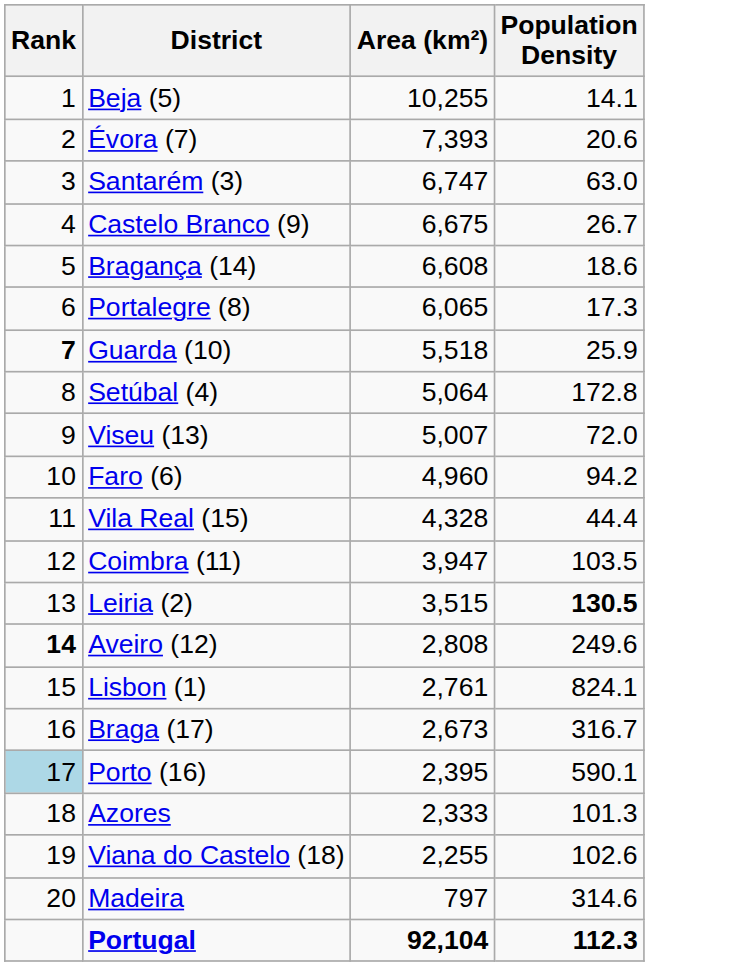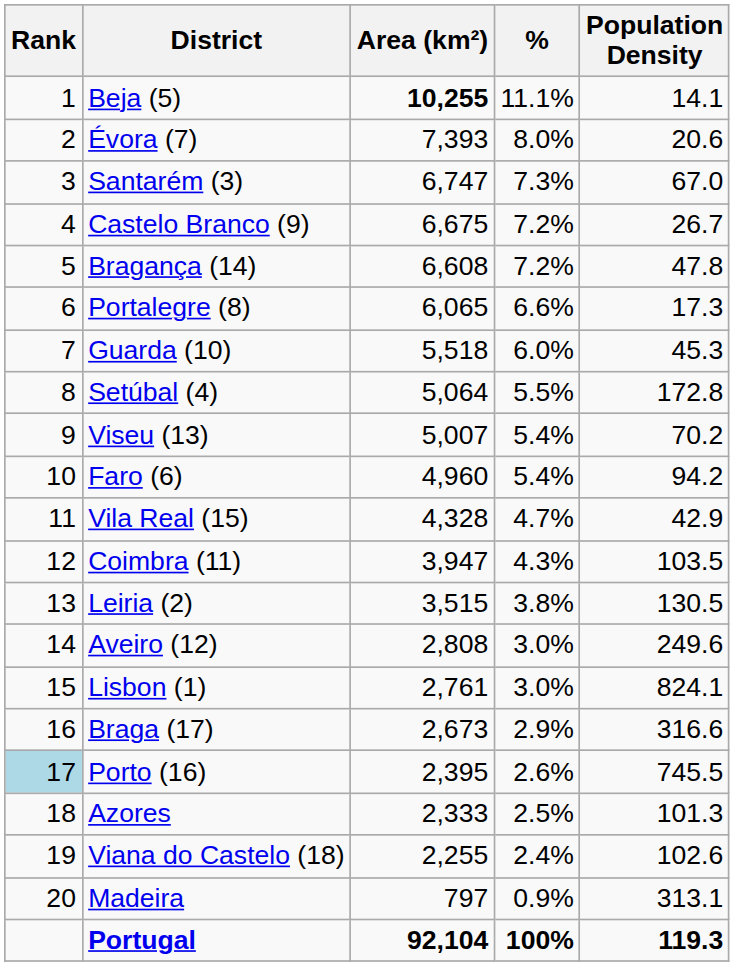 <table class="wikitable sortable">
 <tr>
 <th>Rank</th>
 <th>District</th>
 <th>Area (km²)</th>
+<th>%</th>
 <th>Population <br>Density</th>
 </tr>
 <tr>
 <td align=right>1</td>
 <td><a href='#'>Beja</a> (5)</td>
-<td align=right>10,255</td>
+<td align=right><strong>10,255</strong></td>
+<td align=right>11.1%</td>
 <td align=right>14.1</td>
 </tr>
 <tr>
 <td align=right>2</td>
 <td><a href='#'>Évora</a> (7)</td>
 <td align=right>7,393</td>
+<td align=right>8.0%</td>
 <td align=right>20.6</td>
 </tr>
 <tr>
 <td align=right>3</td>
 <td><a href='#'>Santarém</a> (3)</td>
 <td align=right>6,747</td>
-<td align=right>63.0</td>
+<td align=right>7.3%</td>
+<td align=right>67.0</td>
 </tr>
 <tr>
 <td align=right>4</td>
 <td><a href='#'>Castelo Branco</a> (9)</td>
 <td align=right>6,675</td>
+<td align=right>7.2%</td>
 <td align=right>26.7</td>
 </tr>
 <tr>
 <td align=right>5</td>
 <td><a href='#'>Bragança</a> (14)</td>
 <td align=right>6,608</td>
-<td align=right>18.6</td>
+<td align=right>7.2%</td>
+<td align=right>47.8</td>
 </tr>
 <tr>
 <td align=right>6</td>
 <td><a href='#'>Portalegre</a> (8)</td>
 <td align=right>6,065</td>
+<td align=right>6.6%</td>
 <td align=right>17.3</td>
 </tr>
 <tr>
-<td align=right><strong>7</strong></td>
+<td align=right>7</td>
 <td><a href='#'>Guarda</a> (10)</td>
 <td align=right>5,518</td>
-<td align=right>25.9</td>
+<td align=right>6.0%</td>
+<td align=right>45.3</td>
 </tr>
 <tr>
 <td align=right>8</td>
 <td><a href='#'>Setúbal</a> (4)</td>
 <td align=right>5,064</td>
+<td align=right>5.5%</td>
 <td align=right>172.8</td>
 </tr>
 <tr>
 <td align=right>9</td>
 <td><a href='#'>Viseu</a> (13)</td>
 <td align=right>5,007</td>
-<td align=right>72.0</td>
+<td align=right>5.4%</td>
+<td align=right>70.2</td>
 </tr>
 <tr>
 <td align=right>10</td>
 <td><a href='#'>Faro</a> (6)</td>
 <td align=right>4,960</td>
+<td align=right>5.4%</td>
 <td align=right>94.2</td>
 </tr>
 <tr>
 <td align=right>11</td>
 <td><a href='#'>Vila Real</a> (15)</td>
 <td align=right>4,328</td>
-<td align=right>44.4</td>
+<td align=right>4.7%</td>
+<td align=right>42.9</td>
 </tr>
 <tr>
 <td align=right>12</td>
 <td><a href='#'>Coimbra</a> (11)</td>
 <td align=right>3,947</td>
+<td align=right>4.3%</td>
 <td align=right>103.5</td>
 </tr>
 <tr>
 <td align=right>13</td>
 <td><a href='#'>Leiria</a> (2)</td>
 <td align=right>3,515</td>
-<td align=right><strong>130.5</strong></td>
+<td align=right>3.8%</td>
+<td align=right>130.5</td>
 </tr>
 <tr>
-<td align=right><strong>14</strong></td>
+<td align=right>14</td>
 <td><a href='#'>Aveiro</a> (12)</td>
 <td align=right>2,808</td>
+<td align=right>3.0%</td>
 <td align=right>249.6</td>
 </tr>
 <tr>
 <td align=right>15</td>
 <td><a href='#'>Lisbon</a> (1)</td>
 <td align=right>2,761</td>
+<td align=right>3.0%</td>
 <td align=right>824.1</td>
 </tr>
 <tr>
 <td align=right>16</td>
 <td><a href='#'>Braga</a> (17)</td>
 <td align=right>2,673</td>
-<td align=right>316.7</td>
+<td align=right>2.9%</td>
+<td align=right>316.6</td>
 </tr>
 <tr>
 <td align=right style="background: lightblue;">17</td>
 <td><a href='#'>Porto</a> (16)</td>
 <td align=right>2,395</td>
-<td align=right>590.1</td>
+<td align=right>2.6%</td>
+<td align=right>745.5</td>
 </tr>
 <tr>
 <td align=right>18</td>
 <td><a href='#'>Azores</a></td>
 <td align=right>2,333</td>
+<td align=right>2.5%</td>
 <td align=right>101.3</td>
 </tr>
 <tr>
 <td align=right>19</td>
 <td><a href='#'>Viana do Castelo</a> (18)</td>
 <td align=right>2,255</td>
+<td align=right>2.4%</td>
 <td align=right>102.6</td>
 </tr>
 <tr>
 <td align=right>20</td>
 <td><a href='#'>Madeira</a></td>
 <td align=right>797</td>
-<td align=right>314.6</td>
+<td align=right>0.9%</td>
+<td align=right>313.1</td>
 </tr>
 <tr>
 <td></td>
 <td><strong><a href='#'>Portugal</a></strong></td>
 <td align=right><strong>92,104</strong></td>
-<td align=right><strong>112.3</strong></td>
+<td align=right><strong>100%</strong></td>
+<td align=right><strong>119.3</strong></td>
 </tr>
 </table>
